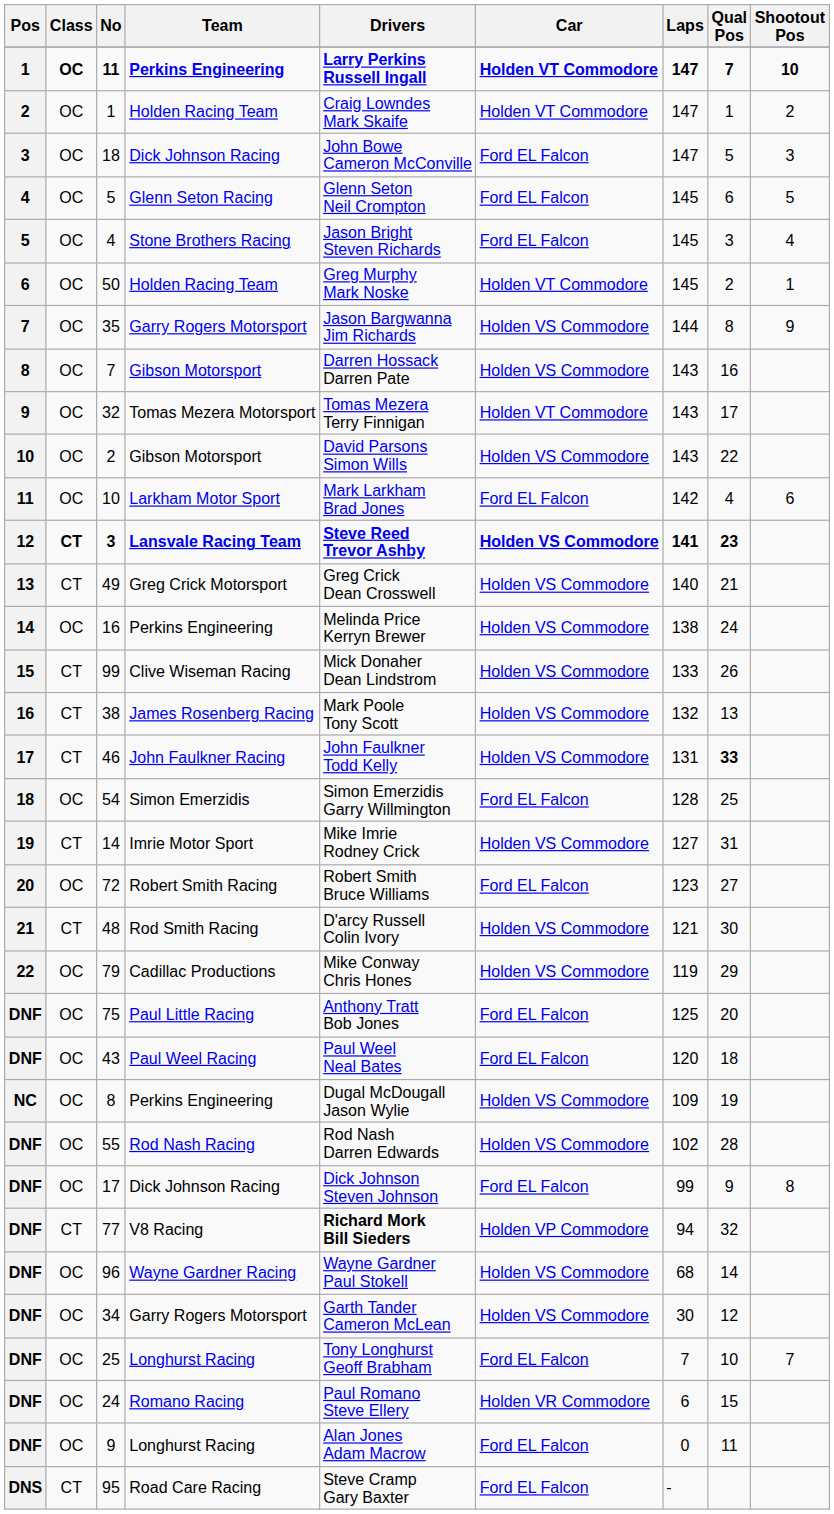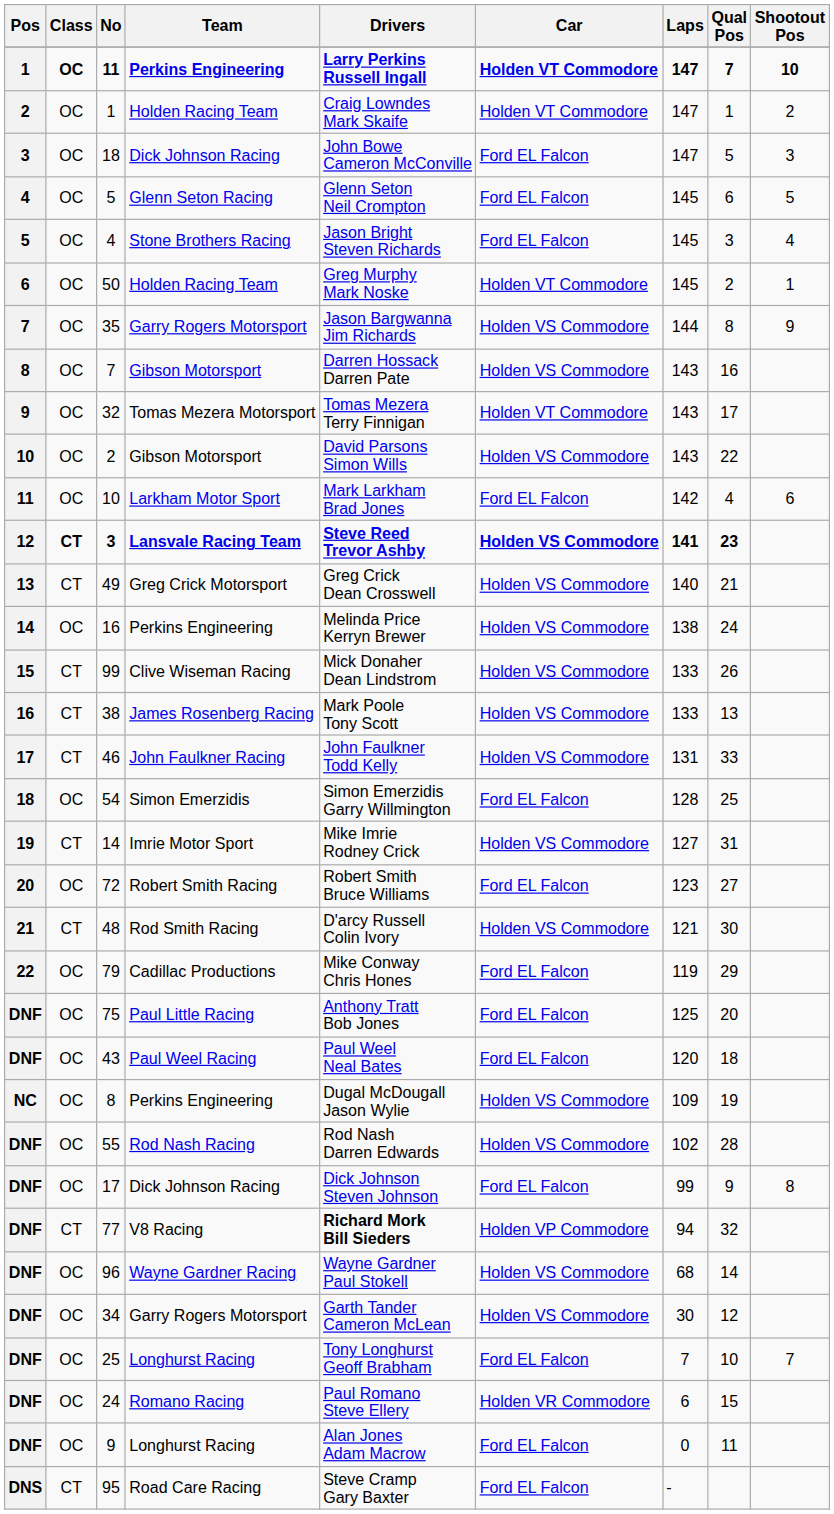 <table class="wikitable" style="font-size: 85%;">
 <tr>
 <th>Pos</th>
 <th>Class</th>
 <th>No</th>
 <th>Team</th>
 <th>Drivers</th>
 <th>Car</th>
 <th>Laps</th>
 <th>Qual<br>Pos</th>
 <th>Shootout<br>Pos</th>
 </tr>
 <tr>
 </tr>
 <tr style="font-weight:bold">
 <th>1</th>
 <td align="center">OC</td>
 <td align="center">11</td>
 <td><a href='#'>Perkins Engineering</a></td>
 <td> <a href='#'>Larry Perkins</a><br> <a href='#'>Russell Ingall</a></td>
 <td><a href='#'>Holden VT Commodore</a></td>
 <td align="center">147</td>
 <td align="center">7</td>
 <td align="center">10</td>
 </tr>
 <tr>
 <th>2</th>
 <td align="center">OC</td>
 <td align="center">1</td>
 <td><a href='#'>Holden Racing Team</a></td>
 <td> <a href='#'>Craig Lowndes</a><br> <a href='#'>Mark Skaife</a></td>
 <td><a href='#'>Holden VT Commodore</a></td>
 <td align="center">147</td>
 <td align="center">1</td>
 <td align="center">2</td>
 </tr>
 <tr>
 <th>3</th>
 <td align="center">OC</td>
 <td align="center">18</td>
 <td><a href='#'>Dick Johnson Racing</a></td>
 <td> <a href='#'>John Bowe</a><br> <a href='#'>Cameron McConville</a></td>
 <td><a href='#'>Ford EL Falcon</a></td>
 <td align="center">147</td>
 <td align="center">5</td>
 <td align="center">3</td>
 </tr>
 <tr>
 <th>4</th>
 <td align="center">OC</td>
 <td align="center">5</td>
 <td><a href='#'>Glenn Seton Racing</a></td>
 <td> <a href='#'>Glenn Seton</a><br> <a href='#'>Neil Crompton</a></td>
 <td><a href='#'>Ford EL Falcon</a></td>
 <td align="center">145</td>
 <td align="center">6</td>
 <td align="center">5</td>
 </tr>
 <tr>
 <th>5</th>
 <td align="center">OC</td>
 <td align="center">4</td>
 <td><a href='#'>Stone Brothers Racing</a></td>
 <td> <a href='#'>Jason Bright</a><br> <a href='#'>Steven Richards</a></td>
 <td><a href='#'>Ford EL Falcon</a></td>
 <td align="center">145</td>
 <td align="center">3</td>
 <td align="center">4</td>
 </tr>
 <tr>
 <th>6</th>
 <td align="center">OC</td>
 <td align="center">50</td>
 <td><a href='#'>Holden Racing Team</a></td>
 <td> <a href='#'>Greg Murphy</a><br> <a href='#'>Mark Noske</a></td>
 <td><a href='#'>Holden VT Commodore</a></td>
 <td align="center">145</td>
 <td align="center">2</td>
 <td align="center">1</td>
 </tr>
 <tr>
 <th>7</th>
 <td align="center">OC</td>
 <td align="center">35</td>
 <td><a href='#'>Garry Rogers Motorsport</a></td>
 <td> <a href='#'>Jason Bargwanna</a><br> <a href='#'>Jim Richards</a></td>
 <td><a href='#'>Holden VS Commodore</a></td>
 <td align="center">144</td>
 <td align="center">8</td>
 <td align="center">9</td>
 </tr>
 <tr>
 <th>8</th>
 <td align="center">OC</td>
 <td align="center">7</td>
 <td><a href='#'>Gibson Motorsport</a></td>
 <td> <a href='#'>Darren Hossack</a><br> Darren Pate</td>
 <td><a href='#'>Holden VS Commodore</a></td>
 <td align="center">143</td>
 <td align="center">16</td>
 <td align="center"></td>
 </tr>
 <tr>
 <th>9</th>
 <td align="center">OC</td>
 <td align="center">32</td>
 <td>Tomas Mezera Motorsport</td>
 <td> <a href='#'>Tomas Mezera</a><br> Terry Finnigan</td>
 <td><a href='#'>Holden VT Commodore</a></td>
 <td align="center">143</td>
 <td align="center">17</td>
 <td align="center"></td>
 </tr>
 <tr>
 <th>10</th>
 <td align="center">OC</td>
 <td align="center">2</td>
 <td>Gibson Motorsport</td>
 <td> <a href='#'>David Parsons</a><br> <a href='#'>Simon Wills</a></td>
 <td><a href='#'>Holden VS Commodore</a></td>
 <td align="center">143</td>
 <td align="center">22</td>
 <td align="center"></td>
 </tr>
 <tr>
 <th>11</th>
 <td align="center">OC</td>
 <td align="center">10</td>
 <td><a href='#'>Larkham Motor Sport</a></td>
 <td> <a href='#'>Mark Larkham</a><br> <a href='#'>Brad Jones</a></td>
 <td><a href='#'>Ford EL Falcon</a></td>
 <td align="center">142</td>
 <td align="center">4</td>
 <td align="center">6</td>
 </tr>
 <tr style="font-weight:bold">
 <th>12</th>
 <td align="center">CT</td>
 <td align="center">3</td>
 <td><a href='#'>Lansvale Racing Team</a></td>
 <td> <a href='#'>Steve Reed</a><br> <a href='#'>Trevor Ashby</a></td>
 <td><a href='#'>Holden VS Commodore</a></td>
 <td align="center">141</td>
 <td align="center">23</td>
 <td align="center"></td>
 </tr>
 <tr>
 <th>13</th>
 <td align="center">CT</td>
 <td align="center">49</td>
 <td>Greg Crick Motorsport</td>
 <td> Greg Crick<br> Dean Crosswell</td>
 <td><a href='#'>Holden VS Commodore</a></td>
 <td align="center">140</td>
 <td align="center">21</td>
 <td align="center"></td>
 </tr>
 <tr>
 <th>14</th>
 <td align="center">OC</td>
 <td align="center">16</td>
 <td>Perkins Engineering</td>
 <td> Melinda Price<br> Kerryn Brewer</td>
 <td><a href='#'>Holden VS Commodore</a></td>
 <td align="center">138</td>
 <td align="center">24</td>
 <td></td>
 </tr>
 <tr>
 <th>15</th>
 <td align="center">CT</td>
 <td align="center">99</td>
 <td>Clive Wiseman Racing</td>
 <td> Mick Donaher<br> Dean Lindstrom</td>
 <td><a href='#'>Holden VS Commodore</a></td>
 <td align="center">133</td>
 <td align="center">26</td>
 <td></td>
 </tr>
 <tr>
 <th>16</th>
 <td align="center">CT</td>
 <td align="center">38</td>
 <td><a href='#'>James Rosenberg Racing</a></td>
 <td> Mark Poole<br> Tony Scott</td>
 <td><a href='#'>Holden VS Commodore</a></td>
-<td align="center">132</td>
+<td align="center">133</td>
 <td align="center">13</td>
 <td></td>
 </tr>
 <tr>
 <th>17</th>
 <td align="center">CT</td>
 <td align="center">46</td>
 <td><a href='#'>John Faulkner Racing</a></td>
 <td> <a href='#'>John Faulkner</a><br> <a href='#'>Todd Kelly</a></td>
 <td><a href='#'>Holden VS Commodore</a></td>
 <td align="center">131</td>
-<td align="center"><strong>33</strong></td>
+<td align="center">33</td>
 <td></td>
 </tr>
 <tr>
 <th>18</th>
 <td align="center">OC</td>
 <td align="center">54</td>
 <td>Simon Emerzidis</td>
 <td> Simon Emerzidis<br> Garry Willmington</td>
 <td><a href='#'>Ford EL Falcon</a></td>
 <td align="center">128</td>
 <td align="center">25</td>
 <td></td>
 </tr>
 <tr>
 <th>19</th>
 <td align="center">CT</td>
 <td align="center">14</td>
 <td>Imrie Motor Sport</td>
 <td> Mike Imrie<br> Rodney Crick</td>
 <td><a href='#'>Holden VS Commodore</a></td>
 <td align="center">127</td>
 <td align="center">31</td>
 <td></td>
 </tr>
 <tr>
 <th>20</th>
 <td align="center">OC</td>
 <td align="center">72</td>
 <td>Robert Smith Racing</td>
 <td> Robert Smith<br> Bruce Williams</td>
 <td><a href='#'>Ford EL Falcon</a></td>
 <td align="center">123</td>
 <td align="center">27</td>
 <td></td>
 </tr>
 <tr>
 <th>21</th>
 <td align="center">CT</td>
 <td align="center">48</td>
 <td>Rod Smith Racing</td>
 <td> D'arcy Russell<br> Colin Ivory</td>
 <td><a href='#'>Holden VS Commodore</a></td>
 <td align="center">121</td>
 <td align="center">30</td>
 <td></td>
 </tr>
 <tr>
 <th>22</th>
 <td align="center">OC</td>
 <td align="center">79</td>
 <td>Cadillac Productions</td>
 <td> Mike Conway<br> Chris Hones</td>
-<td><a href='#'>Holden VS Commodore</a></td>
+<td><a href='#'>Ford EL Falcon</a></td>
 <td align="center">119</td>
 <td align="center">29</td>
 <td></td>
 </tr>
 <tr>
 <th>DNF</th>
 <td align="center">OC</td>
 <td align="center">75</td>
 <td><a href='#'>Paul Little Racing</a></td>
 <td> <a href='#'>Anthony Tratt</a><br> Bob Jones</td>
 <td><a href='#'>Ford EL Falcon</a></td>
 <td align="center">125</td>
 <td align="center">20</td>
 <td></td>
 </tr>
 <tr>
 <th>DNF</th>
 <td align="center">OC</td>
 <td align="center">43</td>
 <td><a href='#'>Paul Weel Racing</a></td>
 <td> <a href='#'>Paul Weel</a><br> <a href='#'>Neal Bates</a></td>
 <td><a href='#'>Ford EL Falcon</a></td>
 <td align="center">120</td>
 <td align="center">18</td>
 <td></td>
 </tr>
 <tr>
 <th>NC</th>
 <td align="center">OC</td>
 <td align="center">8</td>
 <td>Perkins Engineering</td>
 <td> Dugal McDougall<br> Jason Wylie</td>
 <td><a href='#'>Holden VS Commodore</a></td>
 <td align="center">109</td>
 <td align="center">19</td>
 <td></td>
 </tr>
 <tr>
 <th>DNF</th>
 <td align="center">OC</td>
 <td align="center">55</td>
 <td><a href='#'>Rod Nash Racing</a></td>
 <td> Rod Nash<br> Darren Edwards</td>
 <td><a href='#'>Holden VS Commodore</a></td>
 <td align="center">102</td>
 <td align="center">28</td>
 <td></td>
 </tr>
 <tr>
 <th>DNF</th>
 <td align="center">OC</td>
 <td align="center">17</td>
 <td>Dick Johnson Racing</td>
 <td> <a href='#'>Dick Johnson</a><br> <a href='#'>Steven Johnson</a></td>
 <td><a href='#'>Ford EL Falcon</a></td>
 <td align="center">99</td>
 <td align="center">9</td>
 <td align="center">8</td>
 </tr>
 <tr>
 <th>DNF</th>
 <td align="center">CT</td>
 <td align="center">77</td>
 <td>V8 Racing</td>
 <td><strong> Richard Mork<br> Bill Sieders</strong></td>
 <td><a href='#'>Holden VP Commodore</a></td>
 <td align="center">94</td>
 <td align="center">32</td>
 <td></td>
 </tr>
 <tr>
 <th>DNF</th>
 <td align="center">OC</td>
 <td align="center">96</td>
 <td><a href='#'>Wayne Gardner Racing</a></td>
 <td> <a href='#'>Wayne Gardner</a><br> <a href='#'>Paul Stokell</a></td>
 <td><a href='#'>Holden VS Commodore</a></td>
 <td align="center">68</td>
 <td align="center">14</td>
 <td></td>
 </tr>
 <tr>
 <th>DNF</th>
 <td align="center">OC</td>
 <td align="center">34</td>
 <td>Garry Rogers Motorsport</td>
 <td> <a href='#'>Garth Tander</a><br> <a href='#'>Cameron McLean</a></td>
 <td><a href='#'>Holden VS Commodore</a></td>
 <td align="center">30</td>
 <td align="center">12</td>
 <td></td>
 </tr>
 <tr>
 <th>DNF</th>
 <td align="center">OC</td>
 <td align="center">25</td>
 <td><a href='#'>Longhurst Racing</a></td>
 <td> <a href='#'>Tony Longhurst</a><br> <a href='#'>Geoff Brabham</a></td>
 <td><a href='#'>Ford EL Falcon</a></td>
 <td align="center">7</td>
 <td align="center">10</td>
 <td align="center">7</td>
 </tr>
 <tr>
 <th>DNF</th>
 <td align="center">OC</td>
 <td align="center">24</td>
 <td><a href='#'>Romano Racing</a></td>
 <td> <a href='#'>Paul Romano</a><br> <a href='#'>Steve Ellery</a></td>
 <td><a href='#'>Holden VR Commodore</a></td>
 <td align="center">6</td>
 <td align="center">15</td>
 <td></td>
 </tr>
 <tr>
 <th>DNF</th>
 <td align="center">OC</td>
 <td align="center">9</td>
 <td>Longhurst Racing</td>
 <td> <a href='#'>Alan Jones</a><br> <a href='#'>Adam Macrow</a></td>
 <td><a href='#'>Ford EL Falcon</a></td>
 <td align="center">0</td>
 <td align="center">11</td>
 <td></td>
 </tr>
 <tr>
 <th>DNS</th>
 <td align="center">CT</td>
 <td align="center">95</td>
 <td>Road Care Racing</td>
 <td> Steve Cramp  <br> Gary Baxter</td>
 <td><a href='#'>Ford EL Falcon</a></td>
 <td>-</td>
 <td></td>
 <td></td>
 </tr>
 </table>
